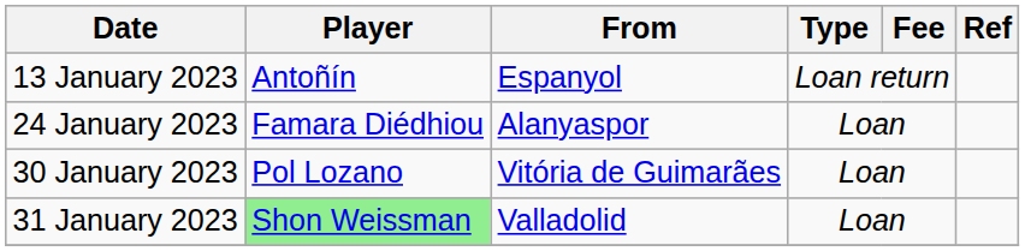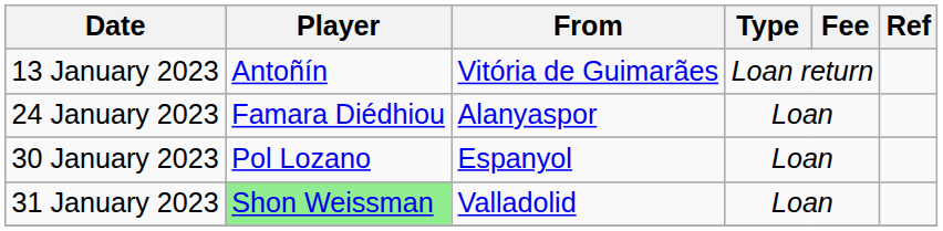 <table class="wikitable">
 <tr>
 <th>Date</th>
 <th>Player</th>
 <th>From</th>
 <th>Type</th>
 <th>Fee</th>
 <th>Ref</th>
 </tr>
 <tr>
 <td>13 January 2023</td>
 <td> <a href='#'>Antoñín</a></td>
-<td><a href='#'>Espanyol</a></td>
+<td> <a href='#'>Vitória de Guimarães</a></td>
 <td colspan=2 align=center><em>Loan return</em></td>
 <td align=center></td>
 </tr>
 <tr>
 <td>24 January 2023</td>
 <td> <a href='#'>Famara Diédhiou</a></td>
 <td> <a href='#'>Alanyaspor</a></td>
 <td colspan=2 align=center><em>Loan</em></td>
 <td align=center></td>
 </tr>
 <tr>
 <td>30 January 2023</td>
 <td> <a href='#'>Pol Lozano</a></td>
-<td> <a href='#'>Vitória de Guimarães</a></td>
+<td><a href='#'>Espanyol</a></td>
 <td colspan=2 align=center><em>Loan</em></td>
 <td align=center></td>
 </tr>
 <tr>
 <td>31 January 2023</td>
 <td style="background: lightgreen;"> <a href='#'>Shon Weissman</a></td>
 <td><a href='#'>Valladolid</a></td>
 <td colspan=2 align=center><em>Loan</em></td>
 <td align=center></td>
 </tr>
 <tr>
 </tr>
 </table>
